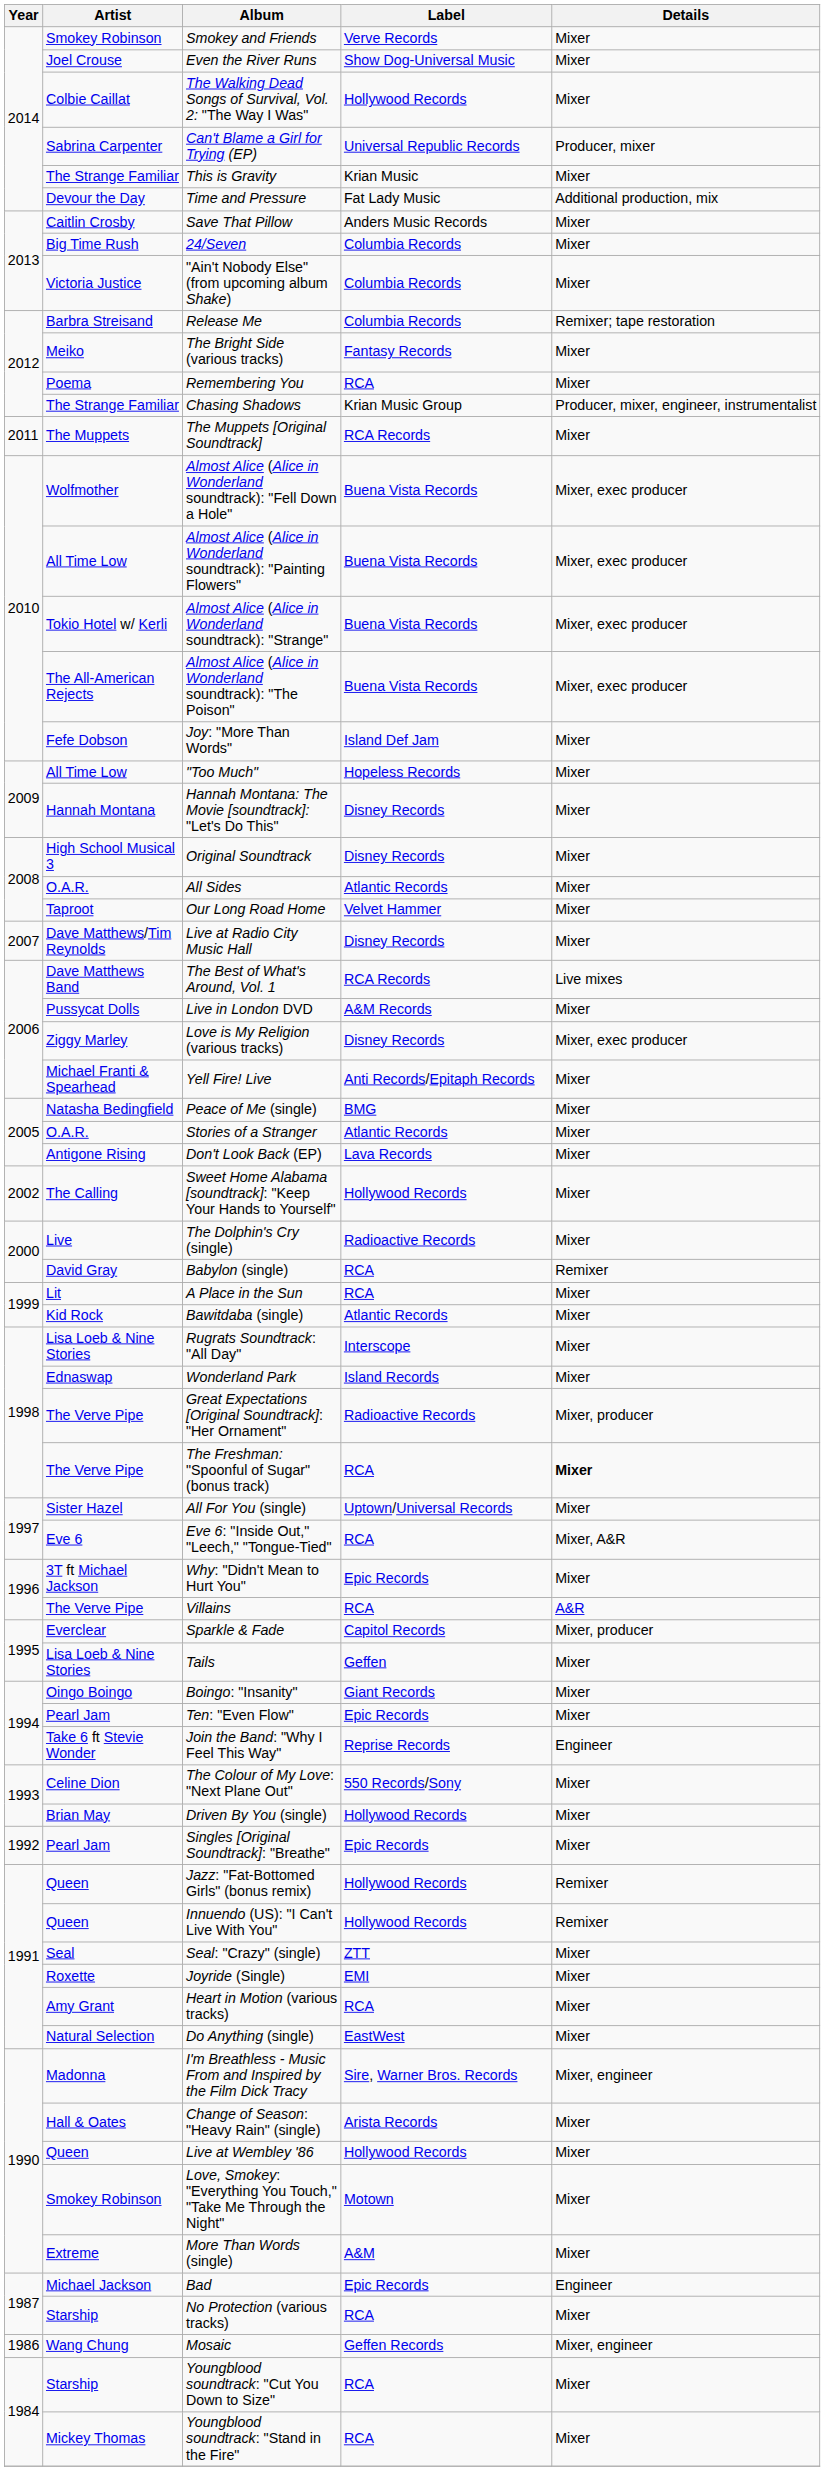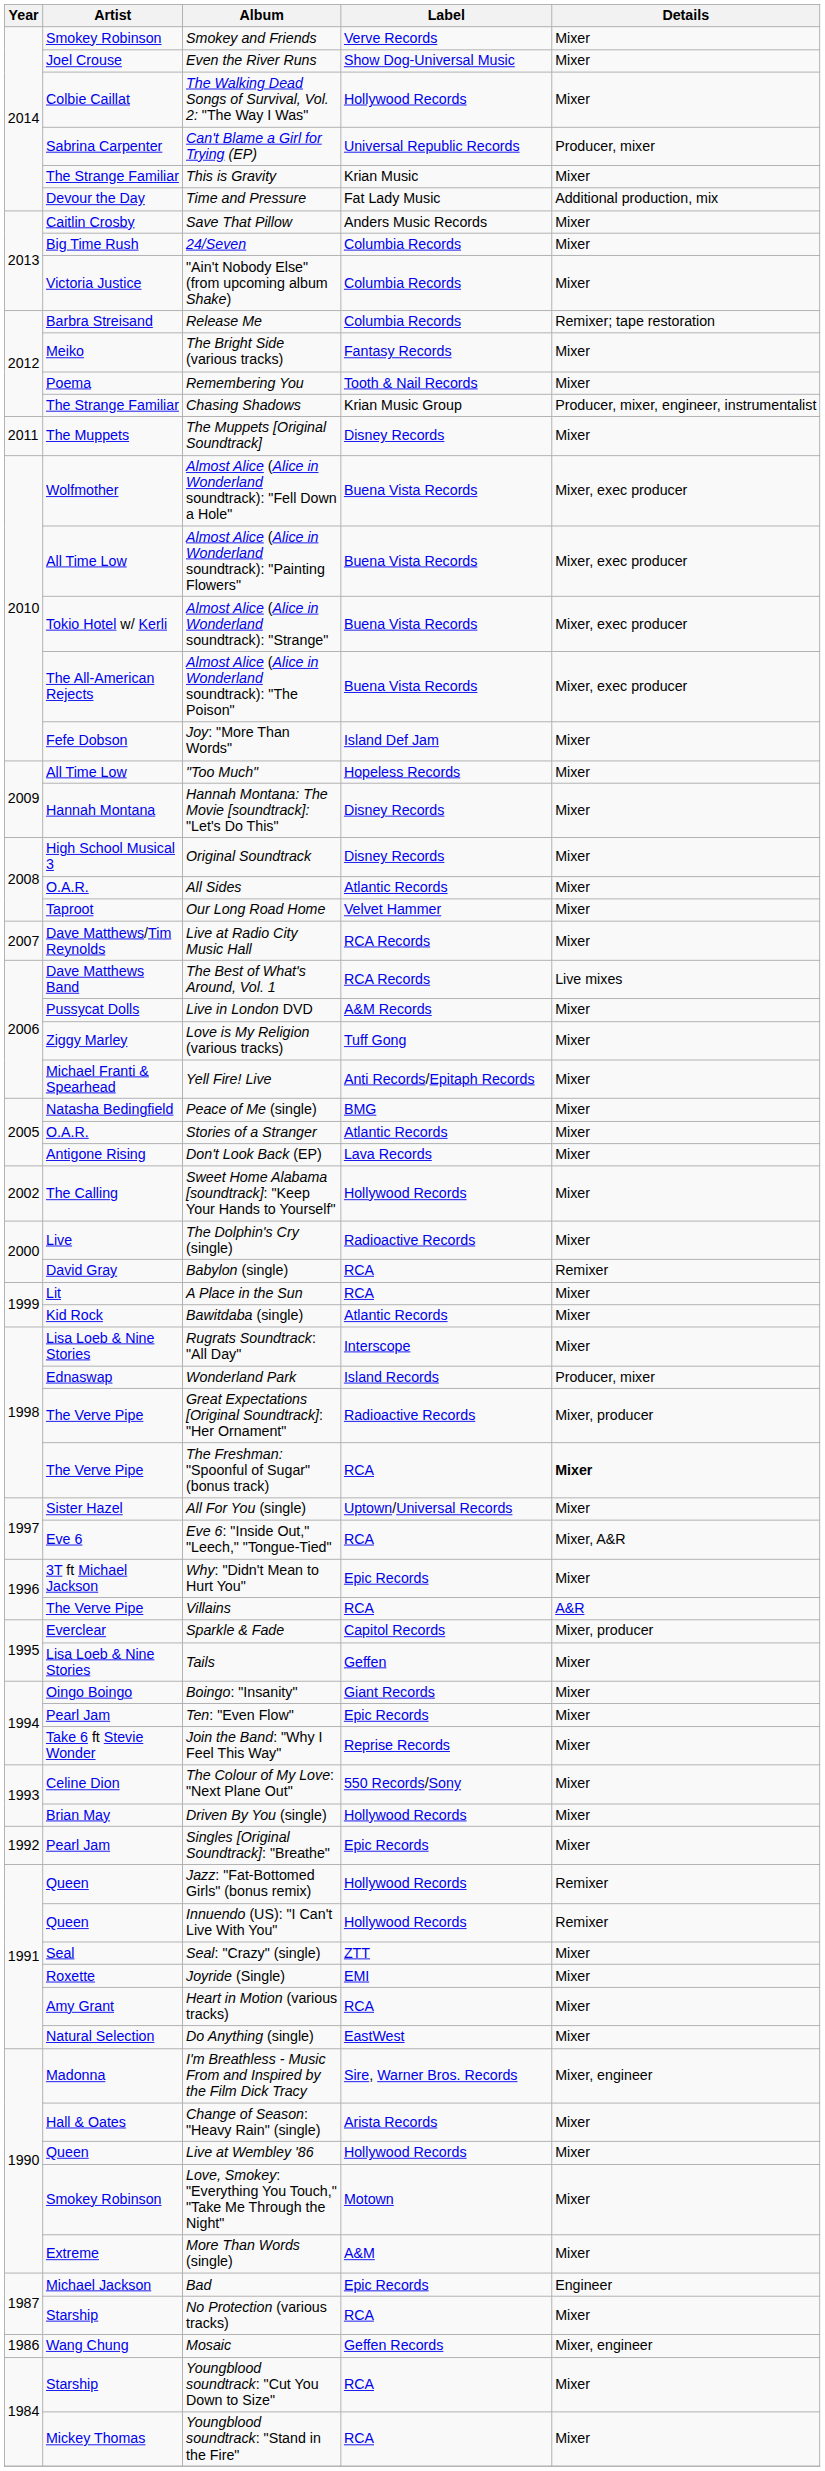 <table class="wikitable">
 <tr>
 <th>Year</th>
 <th style="width:150px;">Artist</th>
 <th style="width:170px;">Album</th>
 <th style="width:230px;">Label</th>
 <th>Details</th>
 </tr>
 <tr>
 <td rowspan=6>2014</td>
 <td><a href='#'>Smokey Robinson</a></td>
 <td><em>Smokey and Friends</em></td>
 <td><a href='#'>Verve Records</a></td>
 <td>Mixer</td>
 </tr>
 <tr>
 <td><a href='#'>Joel Crouse</a></td>
 <td><em>Even the River Runs</em></td>
 <td><a href='#'>Show Dog-Universal Music</a></td>
 <td>Mixer</td>
 </tr>
 <tr>
 <td><a href='#'>Colbie Caillat</a></td>
 <td><em><a href='#'>The Walking Dead</a> Songs of Survival, Vol. 2:</em> "The Way I Was"</td>
 <td><a href='#'>Hollywood Records</a></td>
 <td>Mixer</td>
 </tr>
 <tr>
 <td><a href='#'>Sabrina Carpenter</a></td>
 <td><em><a href='#'>Can't Blame a Girl for Trying</a> (EP)</em></td>
 <td><a href='#'>Universal Republic Records</a></td>
 <td>Producer, mixer</td>
 </tr>
 <tr>
 <td><a href='#'>The Strange Familiar</a></td>
 <td><em>This is Gravity</em></td>
 <td>Krian Music</td>
 <td>Mixer</td>
 </tr>
 <tr>
 <td><a href='#'>Devour the Day</a></td>
 <td><em>Time and Pressure</em></td>
 <td>Fat Lady Music</td>
 <td>Additional production, mix</td>
 </tr>
 <tr>
 <td rowspan=3>2013</td>
 <td><a href='#'>Caitlin Crosby</a></td>
 <td><em>Save That Pillow</em></td>
 <td>Anders Music Records</td>
 <td>Mixer</td>
 </tr>
 <tr>
 <td><a href='#'>Big Time Rush</a></td>
 <td><em><a href='#'>24/Seven</a></em></td>
 <td><a href='#'>Columbia Records</a></td>
 <td>Mixer</td>
 </tr>
 <tr>
 <td><a href='#'>Victoria Justice</a></td>
 <td>"Ain't Nobody Else" (from upcoming album <em>Shake</em>)</td>
 <td><a href='#'>Columbia Records</a></td>
 <td>Mixer</td>
 </tr>
 <tr>
 <td rowspan=4>2012</td>
 <td><a href='#'>Barbra Streisand</a></td>
 <td><em>Release Me</em></td>
 <td><a href='#'>Columbia Records</a></td>
 <td>Remixer; tape restoration</td>
 </tr>
 <tr>
 <td><a href='#'>Meiko</a></td>
 <td><em>The Bright Side</em> (various tracks)</td>
 <td><a href='#'>Fantasy Records</a></td>
 <td>Mixer </td>
 </tr>
 <tr>
 <td><a href='#'>Poema</a></td>
 <td><em>Remembering You</em></td>
-<td><a href='#'>RCA</a></td>
+<td><a href='#'>Tooth & Nail Records</a></td>
 <td>Mixer</td>
 </tr>
 <tr>
 <td><a href='#'>The Strange Familiar</a></td>
 <td><em>Chasing Shadows</em></td>
 <td>Krian Music Group</td>
 <td>Producer, mixer, engineer, instrumentalist</td>
 </tr>
 <tr>
 <td rowspan=1>2011</td>
 <td><a href='#'>The Muppets</a></td>
 <td><em>The Muppets [Original Soundtrack]</em></td>
-<td><a href='#'>RCA Records</a></td>
+<td><a href='#'>Disney Records</a></td>
 <td>Mixer</td>
 </tr>
 <tr>
 <td rowspan=5>2010</td>
 <td><a href='#'>Wolfmother</a></td>
 <td><em><a href='#'>Almost Alice</a></em> (<a href='#'><em>Alice in Wonderland</em></a> soundtrack): "Fell Down a Hole"</td>
 <td><a href='#'>Buena Vista Records</a></td>
 <td>Mixer, exec producer</td>
 </tr>
 <tr>
 <td><a href='#'>All Time Low</a></td>
 <td><em><a href='#'>Almost Alice</a></em> (<a href='#'><em>Alice in Wonderland</em></a> soundtrack): "Painting Flowers"</td>
 <td><a href='#'>Buena Vista Records</a></td>
 <td>Mixer, exec producer</td>
 </tr>
 <tr>
 <td><a href='#'>Tokio Hotel</a> w/ <a href='#'>Kerli</a></td>
 <td><em><a href='#'>Almost Alice</a></em> (<a href='#'><em>Alice in Wonderland</em></a> soundtrack): "Strange"</td>
 <td><a href='#'>Buena Vista Records</a></td>
 <td>Mixer, exec producer</td>
 </tr>
 <tr>
 <td><a href='#'>The All-American Rejects</a></td>
 <td><em><a href='#'>Almost Alice</a></em> (<a href='#'><em>Alice in Wonderland</em></a> soundtrack): "The Poison"</td>
 <td><a href='#'>Buena Vista Records</a></td>
 <td>Mixer, exec producer</td>
 </tr>
 <tr>
 <td><a href='#'>Fefe Dobson</a></td>
 <td><em>Joy</em>: "More Than Words"</td>
 <td><a href='#'>Island Def Jam</a></td>
 <td>Mixer</td>
 </tr>
 <tr>
 <td rowspan=2>2009</td>
 <td><a href='#'>All Time Low</a></td>
 <td><em>"Too Much"</em></td>
 <td><a href='#'>Hopeless Records</a></td>
 <td>Mixer</td>
 </tr>
 <tr>
 <td><a href='#'>Hannah Montana</a></td>
 <td><em>Hannah Montana: The Movie [soundtrack]:</em> "Let's Do This"</td>
 <td><a href='#'>Disney Records</a></td>
 <td>Mixer</td>
 </tr>
 <tr>
 <td rowspan=3>2008</td>
 <td><a href='#'>High School Musical 3</a></td>
 <td><em>Original Soundtrack</em></td>
 <td><a href='#'>Disney Records</a></td>
 <td>Mixer</td>
 </tr>
 <tr>
 <td><a href='#'>O.A.R.</a></td>
 <td><em>All Sides</em></td>
 <td><a href='#'>Atlantic Records</a></td>
 <td>Mixer</td>
 </tr>
 <tr>
 <td><a href='#'>Taproot</a></td>
 <td><em>Our Long Road Home</em></td>
 <td><a href='#'>Velvet Hammer</a></td>
 <td>Mixer</td>
 </tr>
 <tr>
 <td rowspan=1>2007</td>
 <td><a href='#'>Dave Matthews</a>/<a href='#'>Tim Reynolds</a></td>
 <td><em>Live at Radio City Music Hall</em></td>
-<td><a href='#'>Disney Records</a></td>
+<td><a href='#'>RCA Records</a></td>
 <td>Mixer</td>
 </tr>
 <tr>
 <td rowspan=4>2006</td>
 <td><a href='#'>Dave Matthews Band</a></td>
 <td><em>The Best of What's Around, Vol. 1</em></td>
 <td><a href='#'>RCA Records</a></td>
 <td>Live mixes</td>
 </tr>
 <tr>
 <td><a href='#'>Pussycat Dolls</a></td>
 <td><em>Live in London</em> DVD</td>
 <td><a href='#'>A&M Records</a></td>
 <td>Mixer</td>
 </tr>
 <tr>
 <td><a href='#'>Ziggy Marley</a></td>
 <td><em>Love is My Religion</em> (various tracks)</td>
-<td><a href='#'>Disney Records</a></td>
-<td>Mixer, exec producer</td>
+<td><a href='#'>Tuff Gong</a></td>
+<td>Mixer</td>
 </tr>
 <tr>
 <td><a href='#'>Michael Franti & Spearhead</a></td>
 <td><em>Yell Fire! Live</em></td>
 <td><a href='#'>Anti Records</a>/<a href='#'>Epitaph Records</a></td>
 <td>Mixer</td>
 </tr>
 <tr>
 <td rowspan=3>2005</td>
 <td><a href='#'>Natasha Bedingfield</a></td>
 <td><em>Peace of Me</em> (single)</td>
 <td><a href='#'>BMG</a></td>
 <td>Mixer</td>
 </tr>
 <tr>
 <td><a href='#'>O.A.R.</a></td>
 <td><em>Stories of a Stranger</em></td>
 <td><a href='#'>Atlantic Records</a></td>
 <td>Mixer</td>
 </tr>
 <tr>
 <td><a href='#'>Antigone Rising</a></td>
 <td><em>Don't Look Back</em> (EP)</td>
 <td><a href='#'>Lava Records</a></td>
 <td>Mixer</td>
 </tr>
 <tr>
 <td rowspan=1>2002</td>
 <td><a href='#'>The Calling</a></td>
 <td><em>Sweet Home Alabama [soundtrack]</em>: "Keep Your Hands to Yourself"</td>
 <td><a href='#'>Hollywood Records</a></td>
 <td>Mixer</td>
 </tr>
 <tr>
 <td rowspan=2>2000</td>
 <td><a href='#'>Live</a></td>
 <td><em>The Dolphin's Cry</em> (single)</td>
 <td><a href='#'>Radioactive Records</a></td>
 <td>Mixer</td>
 </tr>
 <tr>
 <td><a href='#'>David Gray</a></td>
 <td><em>Babylon</em> (single)</td>
 <td><a href='#'>RCA</a></td>
 <td>Remixer</td>
 </tr>
 <tr>
 <td rowspan=2>1999</td>
 <td><a href='#'>Lit</a></td>
 <td><em>A Place in the Sun</em></td>
 <td><a href='#'>RCA</a></td>
 <td>Mixer</td>
 </tr>
 <tr>
 <td><a href='#'>Kid Rock</a></td>
 <td><em>Bawitdaba</em> (single)</td>
 <td><a href='#'>Atlantic Records</a></td>
 <td>Mixer</td>
 </tr>
 <tr>
 <td rowspan=4>1998</td>
 <td><a href='#'>Lisa Loeb & Nine Stories</a></td>
 <td><em>Rugrats Soundtrack</em>: "All Day"</td>
 <td><a href='#'>Interscope</a></td>
 <td>Mixer</td>
 </tr>
 <tr>
 <td><a href='#'>Ednaswap</a></td>
 <td><em>Wonderland Park</em></td>
 <td><a href='#'>Island Records</a></td>
-<td>Mixer</td>
+<td>Producer, mixer</td>
 </tr>
 <tr>
 <td><a href='#'>The Verve Pipe</a></td>
 <td><em>Great Expectations [Original Soundtrack]</em>: "Her Ornament"</td>
 <td><a href='#'>Radioactive Records</a></td>
 <td>Mixer, producer</td>
 </tr>
 <tr>
 <td><a href='#'>The Verve Pipe</a></td>
 <td><em>The Freshman:</em> "Spoonful of Sugar" (bonus track)</td>
 <td><a href='#'>RCA</a></td>
 <td><strong>Mixer</strong></td>
 </tr>
 <tr>
 <td rowspan=2>1997</td>
 <td><a href='#'>Sister Hazel</a></td>
 <td><em>All For You</em> (single)</td>
 <td><a href='#'>Uptown</a>/<a href='#'>Universal Records</a></td>
 <td>Mixer</td>
 </tr>
 <tr>
 <td><a href='#'>Eve 6</a></td>
 <td><em>Eve 6</em>: "Inside Out," "Leech," "Tongue-Tied"</td>
 <td><a href='#'>RCA</a></td>
 <td>Mixer, A&R</td>
 </tr>
 <tr>
 <td rowspan=2>1996</td>
 <td><a href='#'>3T</a> ft <a href='#'>Michael Jackson</a></td>
 <td><em>Why</em>: "Didn't Mean to Hurt You"</td>
 <td><a href='#'>Epic Records</a></td>
 <td>Mixer</td>
 </tr>
 <tr>
 <td><a href='#'>The Verve Pipe</a></td>
 <td><em>Villains</em></td>
 <td><a href='#'>RCA</a></td>
 <td><a href='#'>A&R</a></td>
 </tr>
 <tr>
 <td rowspan=2>1995</td>
 <td><a href='#'>Everclear</a></td>
 <td><em>Sparkle & Fade</em></td>
 <td><a href='#'>Capitol Records</a></td>
 <td>Mixer, producer</td>
 </tr>
 <tr>
 <td><a href='#'>Lisa Loeb & Nine Stories</a></td>
 <td><em>Tails</em></td>
 <td><a href='#'>Geffen</a></td>
 <td>Mixer</td>
 </tr>
 <tr>
 <td rowspan=3>1994</td>
 <td><a href='#'>Oingo Boingo</a></td>
 <td><em>Boingo</em>: "Insanity"</td>
 <td><a href='#'>Giant Records</a></td>
 <td>Mixer</td>
 </tr>
 <tr>
 <td><a href='#'>Pearl Jam</a></td>
 <td><em>Ten</em>: "Even Flow"</td>
 <td><a href='#'>Epic Records</a></td>
 <td>Mixer</td>
 </tr>
 <tr>
 <td><a href='#'>Take 6</a> ft <a href='#'>Stevie Wonder</a></td>
 <td><em>Join the Band</em>: "Why I Feel This Way"</td>
 <td><a href='#'>Reprise Records</a></td>
-<td>Engineer</td>
+<td>Mixer</td>
 </tr>
 <tr>
 <td rowspan=2>1993</td>
 <td><a href='#'>Celine Dion</a></td>
 <td><em>The Colour of My Love</em>: "Next Plane Out"</td>
 <td><a href='#'>550 Records</a>/<a href='#'>Sony</a></td>
 <td>Mixer</td>
 </tr>
 <tr>
 <td><a href='#'>Brian May</a></td>
 <td><em>Driven By You</em> (single)</td>
 <td><a href='#'>Hollywood Records</a></td>
 <td>Mixer</td>
 </tr>
 <tr>
 <td rowspan=1>1992</td>
 <td><a href='#'>Pearl Jam</a></td>
 <td><em>Singles [Original Soundtrack]</em>: "Breathe"</td>
 <td><a href='#'>Epic Records</a></td>
 <td>Mixer</td>
 </tr>
 <tr>
 <td rowspan=6>1991</td>
 <td><a href='#'>Queen</a></td>
 <td><em>Jazz</em>: "Fat-Bottomed Girls" (bonus remix)</td>
 <td><a href='#'>Hollywood Records</a></td>
 <td>Remixer</td>
 </tr>
 <tr>
 <td><a href='#'>Queen</a></td>
 <td><em>Innuendo</em> (US): "I Can't Live With You"</td>
 <td><a href='#'>Hollywood Records</a></td>
 <td>Remixer</td>
 </tr>
 <tr>
 <td><a href='#'>Seal</a></td>
 <td><em>Seal</em>: "Crazy" (single)</td>
 <td><a href='#'>ZTT</a></td>
 <td>Mixer</td>
 </tr>
 <tr>
 <td><a href='#'>Roxette</a></td>
 <td><em>Joyride</em> (Single)</td>
 <td><a href='#'>EMI</a></td>
 <td>Mixer</td>
 </tr>
 <tr>
 <td><a href='#'>Amy Grant</a></td>
 <td><em>Heart in Motion</em> (various tracks)</td>
 <td><a href='#'>RCA</a></td>
 <td>Mixer</td>
 </tr>
 <tr>
 <td><a href='#'>Natural Selection</a></td>
 <td><em>Do Anything</em> (single)</td>
 <td><a href='#'>EastWest</a></td>
 <td>Mixer</td>
 </tr>
 <tr>
 <td rowspan=5>1990</td>
 <td><a href='#'>Madonna</a></td>
 <td><em>I'm Breathless - Music From and Inspired by the Film Dick Tracy</em></td>
 <td><a href='#'>Sire</a>, <a href='#'>Warner Bros. Records</a></td>
 <td>Mixer, engineer</td>
 </tr>
 <tr>
 <td><a href='#'>Hall & Oates</a></td>
 <td><em>Change of Season</em>: "Heavy Rain" (single)</td>
 <td><a href='#'>Arista Records</a></td>
 <td>Mixer</td>
 </tr>
 <tr>
 <td><a href='#'>Queen</a></td>
 <td><em>Live at Wembley '86</em></td>
 <td><a href='#'>Hollywood Records</a></td>
 <td>Mixer</td>
 </tr>
 <tr>
 <td><a href='#'>Smokey Robinson</a></td>
 <td><em>Love, Smokey</em>: "Everything You Touch," "Take Me Through the Night"</td>
 <td><a href='#'>Motown</a></td>
 <td>Mixer</td>
 </tr>
 <tr>
 <td><a href='#'>Extreme</a></td>
 <td><em>More Than Words</em> (single)</td>
 <td><a href='#'>A&M</a></td>
 <td>Mixer</td>
 </tr>
 <tr>
 <td rowspan=2>1987</td>
 <td><a href='#'>Michael Jackson</a></td>
 <td><em>Bad</em></td>
 <td><a href='#'>Epic Records</a></td>
 <td>Engineer</td>
 </tr>
 <tr>
 <td><a href='#'>Starship</a></td>
 <td><em>No Protection</em> (various tracks)</td>
 <td><a href='#'>RCA</a></td>
 <td>Mixer</td>
 </tr>
 <tr>
 <td rowspan=1>1986</td>
 <td><a href='#'>Wang Chung</a></td>
 <td><em>Mosaic</em></td>
 <td><a href='#'>Geffen Records</a></td>
 <td>Mixer, engineer</td>
 </tr>
 <tr>
 <td rowspan=2>1984</td>
 <td><a href='#'>Starship</a></td>
 <td><em>Youngblood soundtrack</em>: "Cut You Down to Size"</td>
 <td><a href='#'>RCA</a></td>
 <td>Mixer</td>
 </tr>
 <tr>
 <td><a href='#'>Mickey Thomas</a></td>
 <td><em>Youngblood soundtrack</em>: "Stand in the Fire"</td>
 <td><a href='#'>RCA</a></td>
 <td>Mixer</td>
 </tr>
 <tr>
 </tr>
 </table>
